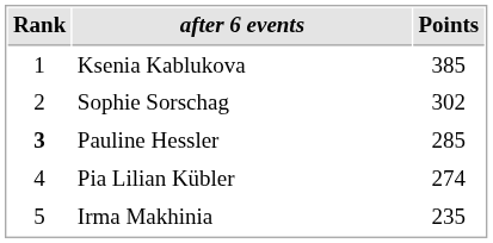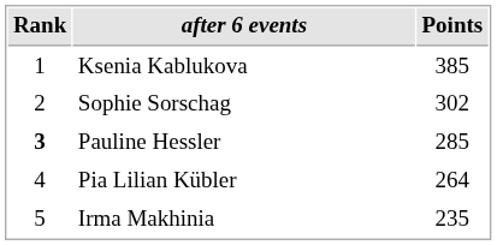 <table cellspacing="1" cellpadding="3" style="border:1px solid #AAAAAA;font-size:86%">
 <tr bgcolor="#E4E4E4">
 <th style="border-bottom:1px solid #AAAAAA" width=10>Rank</th>
 <th style="border-bottom:1px solid #AAAAAA" width=200><em>after 6 events</em></th>
 <th style="border-bottom:1px solid #AAAAAA" width=20>Points</th>
 </tr>
 <tr>
 <td align=center>1</td>
 <td> Ksenia Kablukova</td>
 <td align=center>385</td>
 </tr>
 <tr>
 <td align=center>2</td>
 <td> Sophie Sorschag</td>
 <td align=center>302</td>
 </tr>
 <tr>
 <td align=center><strong>3</strong></td>
 <td> Pauline Hessler</td>
 <td align=center>285</td>
 </tr>
 <tr>
 <td align=center>4</td>
 <td> Pia Lilian Kübler</td>
-<td align=center>274</td>
+<td align=center>264</td>
 </tr>
 <tr>
 <td align=center>5</td>
 <td> Irma Makhinia</td>
 <td align=center>235</td>
 </tr>
 </table>
